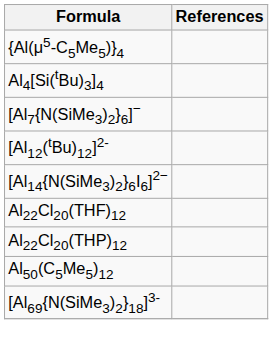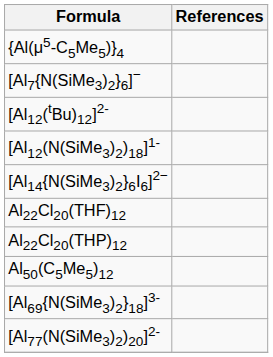 <table class="wikitable">
 <tr>
 <th>Formula</th>
 <th>References</th>
 </tr>
 <tr>
 <td>{Al(μ<sup>5</sup>-C<sub>5</sub>Me<sub>5</sub>)}<sub>4</sub></td>
 <td></td>
 </tr>
 <tr>
-<td>Al<sub>4</sub>[Si(<sup>t</sup>Bu)<sub>3</sub>]<sub>4</sub></td>
-<td></td>
-</tr>
-<tr>
 <td>[Al<sub>7</sub>{N(SiMe<sub>3</sub>)<sub>2</sub>}<sub>6</sub>]<sup>−</sup></td>
 <td></td>
 </tr>
 <tr>
 <td>[Al<sub>12</sub>(<sup>t</sup>Bu)<sub>12</sub>]<sup>2-</sup></td>
+<td></td>
+</tr>
+<tr>
+<td>[Al<sub>12</sub>(N(SiMe<sub>3</sub>)<sub>2</sub>)<sub>18</sub>]<sup>1-</sup></td>
 <td></td>
 </tr>
 <tr>
 <td>[Al<sub>14</sub>{N(SiMe<sub>3</sub>)<sub>2</sub>}<sub>6</sub>I<sub>6</sub>]<sup>2−</sup></td>
 <td></td>
 </tr>
 <tr>
 <td>Al<sub>22</sub>Cl<sub>20</sub>(THF)<sub>12</sub></td>
 <td></td>
 </tr>
 <tr>
 <td>Al<sub>22</sub>Cl<sub>20</sub>(THP)<sub>12</sub></td>
 <td></td>
 </tr>
 <tr>
 <td>Al<sub>50</sub>(C<sub>5</sub>Me<sub>5</sub>)<sub>12</sub></td>
 <td></td>
 </tr>
 <tr>
 <td>[Al<sub>69</sub>{N(SiMe<sub>3</sub>)<sub>2</sub>}<sub>18</sub>]<sup>3-</sup></td>
 <td></td>
 </tr>
 <tr>
+<td>[Al<sub>77</sub>(N(SiMe<sub>3</sub>)<sub>2</sub>)<sub>20</sub>]<sup>2-</sup></td>
+<td></td>
+</tr>
+<tr>
 </tr>
 </table>
